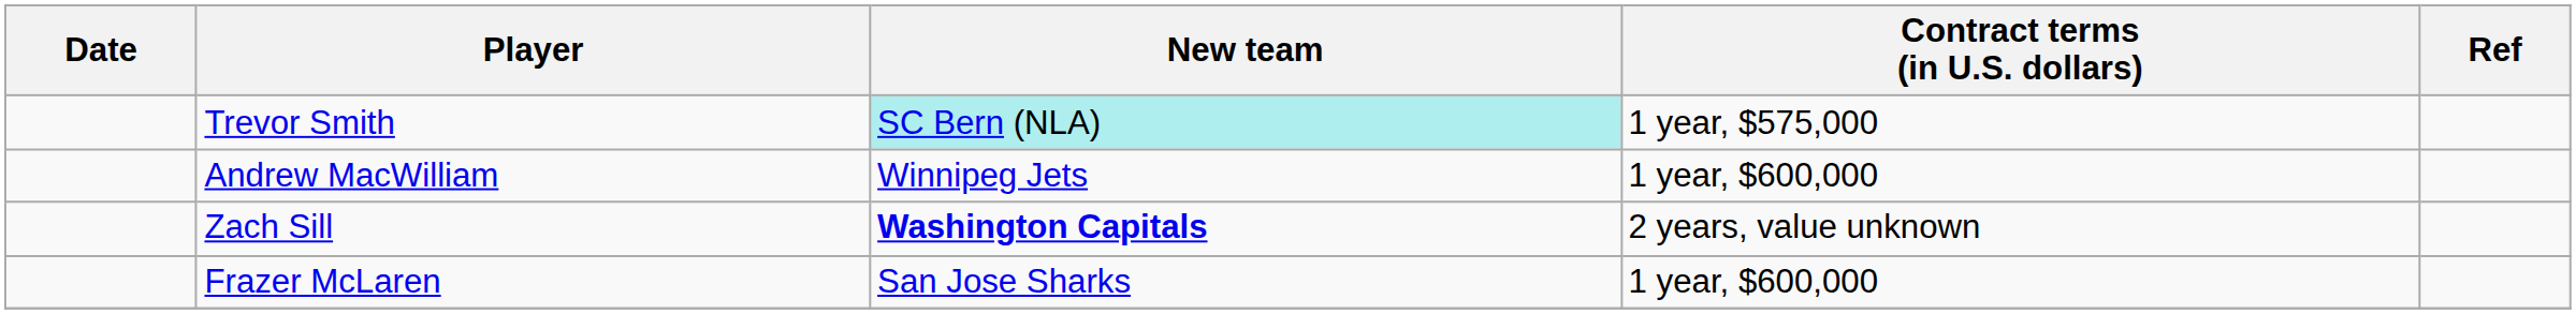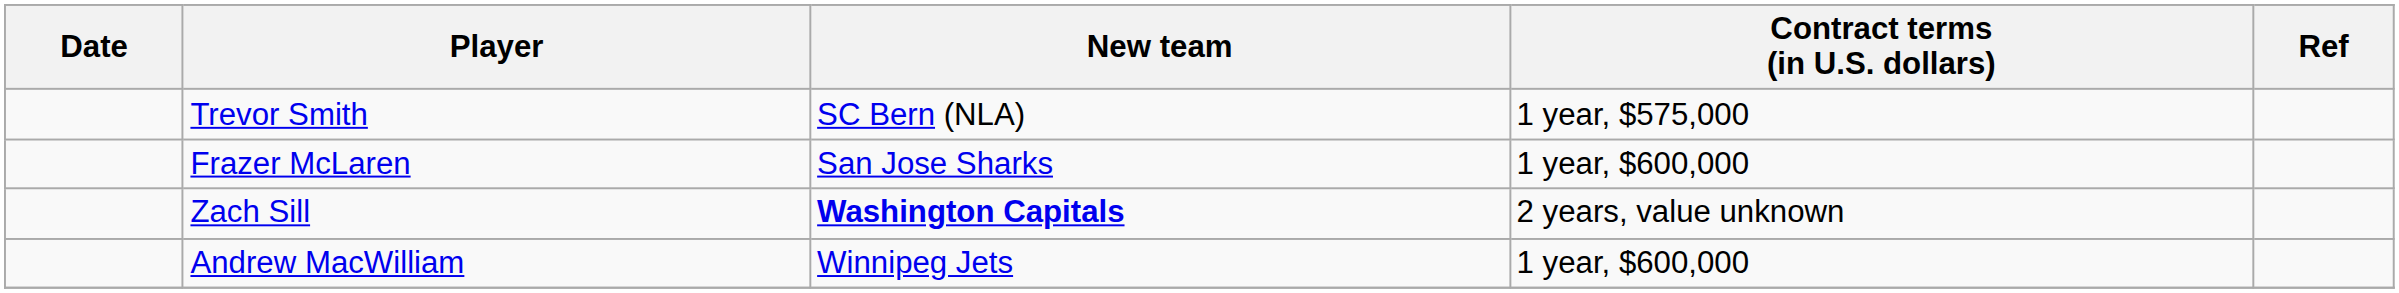 <table class="wikitable" width=97%>
 <tr>
 <th>Date</th>
 <th>Player</th>
 <th>New team</th>
 <th>Contract terms<br>(in U.S. dollars)</th>
 <th>Ref</th>
 </tr>
 <tr>
 <td></td>
 <td><a href='#'>Trevor Smith</a></td>
-<td style="background: paleturquoise;"><a href='#'>SC Bern</a> (NLA)</td>
+<td><a href='#'>SC Bern</a> (NLA)</td>
 <td>1 year, $575,000</td>
 <td></td>
 </tr>
 <tr>
 <td></td>
-<td><a href='#'>Andrew MacWilliam</a></td>
-<td><a href='#'>Winnipeg Jets</a></td>
+<td><a href='#'>Frazer McLaren</a></td>
+<td><a href='#'>San Jose Sharks</a></td>
 <td>1 year, $600,000</td>
 <td></td>
 </tr>
 <tr>
 <td></td>
 <td><a href='#'>Zach Sill</a></td>
 <td><strong><a href='#'>Washington Capitals</a></strong></td>
 <td>2 years, value unknown</td>
 <td></td>
 </tr>
 <tr>
 <td></td>
-<td><a href='#'>Frazer McLaren</a></td>
-<td><a href='#'>San Jose Sharks</a></td>
+<td><a href='#'>Andrew MacWilliam</a></td>
+<td><a href='#'>Winnipeg Jets</a></td>
 <td>1 year, $600,000</td>
 <td></td>
 </tr>
 <tr>
 </tr>
 </table>
